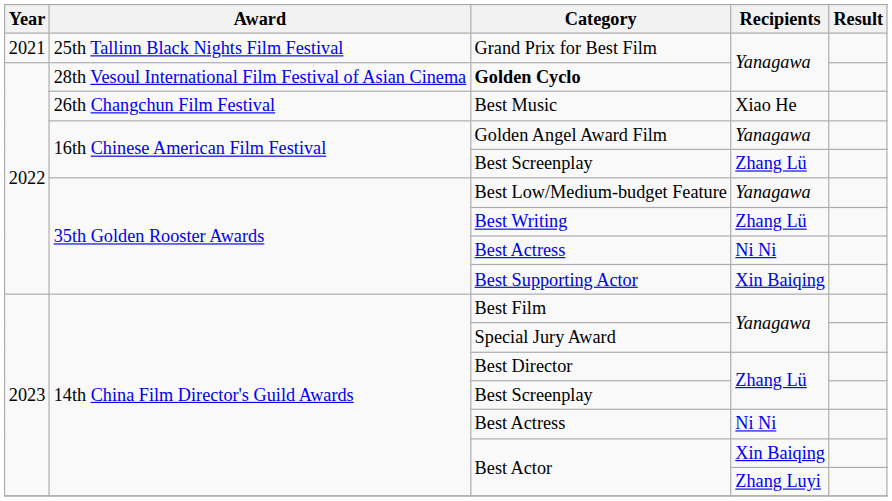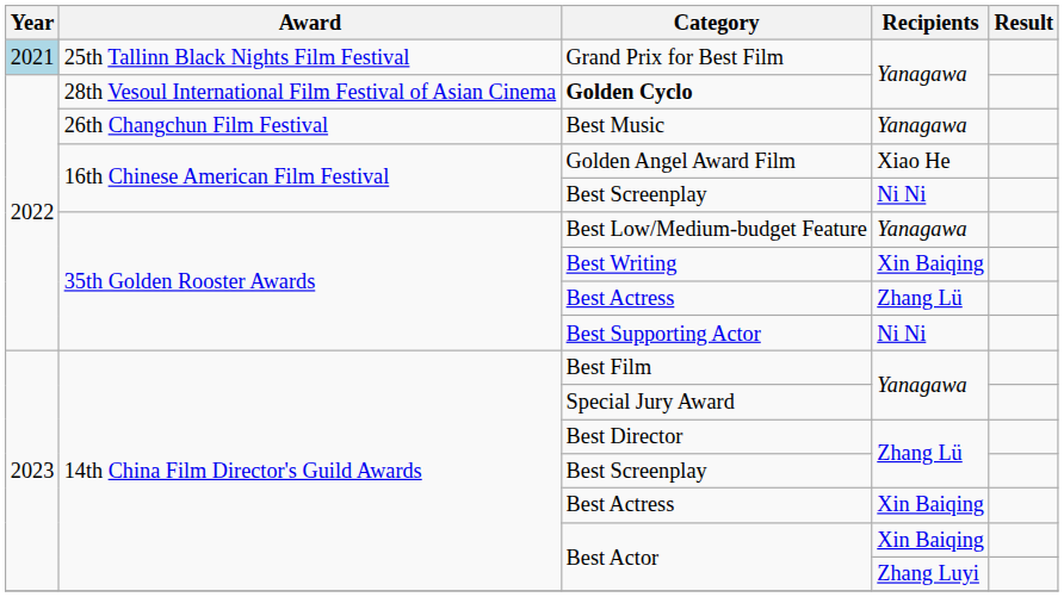 <table class="wikitable">
 <tr>
 <th>Year</th>
 <th>Award</th>
 <th>Category</th>
 <th>Recipients</th>
 <th>Result</th>
 </tr>
 <tr>
-<td>2021</td>
+<td style="background: lightblue;">2021</td>
 <td>25th <a href='#'>Tallinn Black Nights Film Festival</a></td>
 <td>Grand Prix for Best Film</td>
 <td rowspan=2><em>Yanagawa</em></td>
 <td></td>
 </tr>
 <tr>
 <td rowspan=8>2022</td>
 <td>28th <a href='#'>Vesoul International Film Festival of Asian Cinema</a></td>
 <td><strong>Golden Cyclo</strong></td>
 <td></td>
 </tr>
 <tr>
 <td rowspan=1>26th <a href='#'>Changchun Film Festival</a></td>
 <td>Best Music</td>
-<td>Xiao He</td>
+<td><em>Yanagawa</em></td>
 <td></td>
 </tr>
 <tr>
 <td rowspan=2>16th <a href='#'>Chinese American Film Festival</a></td>
 <td>Golden Angel Award Film</td>
-<td><em>Yanagawa</em></td>
+<td>Xiao He</td>
 <td></td>
 </tr>
 <tr>
 <td>Best Screenplay</td>
-<td><a href='#'>Zhang Lü</a></td>
+<td><a href='#'>Ni Ni</a></td>
 <td></td>
 </tr>
 <tr>
 <td rowspan=4><a href='#'>35th Golden Rooster Awards</a></td>
 <td>Best Low/Medium-budget Feature</td>
 <td><em>Yanagawa</em></td>
 <td></td>
 </tr>
 <tr>
 <td><a href='#'>Best Writing</a></td>
+<td><a href='#'>Xin Baiqing</a></td>
+<td></td>
+</tr>
+<tr>
+<td><a href='#'>Best Actress</a></td>
 <td><a href='#'>Zhang Lü</a></td>
 <td></td>
 </tr>
 <tr>
-<td><a href='#'>Best Actress</a></td>
+<td><a href='#'>Best Supporting Actor</a></td>
 <td><a href='#'>Ni Ni</a></td>
-<td></td>
-</tr>
-<tr>
-<td><a href='#'>Best Supporting Actor</a></td>
-<td><a href='#'>Xin Baiqing</a></td>
 <td></td>
 </tr>
 <tr>
 <td rowspan=7>2023</td>
 <td rowspan=7>14th <a href='#'>China Film Director's Guild Awards</a></td>
 <td>Best Film</td>
 <td rowspan=2><em>Yanagawa</em></td>
 <td></td>
 </tr>
 <tr>
 <td>Special Jury Award</td>
 <td></td>
 </tr>
 <tr>
 <td>Best Director</td>
 <td rowspan=2><a href='#'>Zhang Lü</a></td>
 <td></td>
 </tr>
 <tr>
 <td>Best Screenplay</td>
 <td></td>
 </tr>
 <tr>
 <td>Best Actress</td>
-<td><a href='#'>Ni Ni</a></td>
+<td><a href='#'>Xin Baiqing</a></td>
 <td></td>
 </tr>
 <tr>
 <td rowspan=2>Best Actor</td>
 <td><a href='#'>Xin Baiqing</a></td>
 <td></td>
 </tr>
 <tr>
 <td><a href='#'>Zhang Luyi</a></td>
 <td></td>
 </tr>
 <tr>
 </tr>
 </table>
